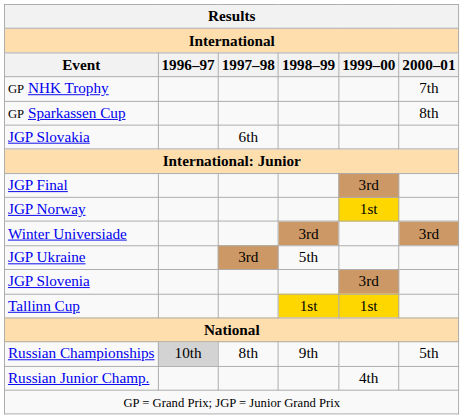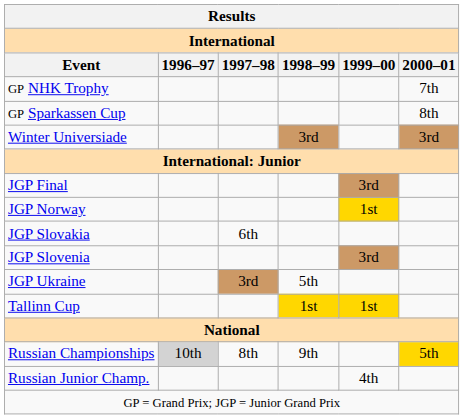 <table class="wikitable" style="text-align:center">
 <tr>
 <th colspan=6 align=center><strong>Results</strong></th>
 </tr>
 <tr>
 <th style="background-color: #ffdead; " colspan=6 align=center><strong>International</strong></th>
 </tr>
 <tr>
 <th>Event</th>
 <th>1996–97</th>
 <th>1997–98</th>
 <th>1998–99</th>
 <th>1999–00</th>
 <th>2000–01</th>
 </tr>
 <tr>
 <td align=left><small>GP</small> <a href='#'>NHK Trophy</a></td>
 <td></td>
 <td></td>
 <td></td>
 <td></td>
 <td>7th</td>
 </tr>
 <tr>
 <td align=left><small>GP</small> <a href='#'>Sparkassen Cup</a></td>
 <td></td>
 <td></td>
 <td></td>
 <td></td>
 <td>8th</td>
 </tr>
 <tr>
-<td align=left><a href='#'>JGP Slovakia</a></td>
-<td></td>
-<td>6th</td>
+<td align=left><a href='#'>Winter Universiade</a></td>
 <td></td>
 <td></td>
+<td bgcolor=cc9966>3rd</td>
 <td></td>
+<td bgcolor=cc9966>3rd</td>
 </tr>
 <tr>
 <th style="background-color: #ffdead; " colspan=6 align=center><strong>International: Junior</strong></th>
 </tr>
 <tr>
 <td align=left><a href='#'>JGP Final</a></td>
 <td></td>
 <td></td>
 <td></td>
 <td bgcolor=cc9966>3rd</td>
 <td></td>
 </tr>
 <tr>
 <td align=left><a href='#'>JGP Norway</a></td>
 <td></td>
 <td></td>
 <td></td>
 <td bgcolor=gold>1st</td>
 <td></td>
 </tr>
 <tr>
-<td align=left><a href='#'>Winter Universiade</a></td>
+<td align=left><a href='#'>JGP Slovakia</a></td>
 <td></td>
+<td>6th</td>
 <td></td>
-<td bgcolor=cc9966>3rd</td>
-<td></td>
-<td bgcolor=cc9966>3rd</td>
-</tr>
-<tr>
-<td align=left><a href='#'>JGP Ukraine</a></td>
-<td></td>
-<td bgcolor=cc9966>3rd</td>
-<td>5th</td>
 <td></td>
 <td></td>
 </tr>
 <tr>
 <td align=left><a href='#'>JGP Slovenia</a></td>
 <td></td>
 <td></td>
 <td></td>
 <td bgcolor=cc9966>3rd</td>
+<td></td>
+</tr>
+<tr>
+<td align=left><a href='#'>JGP Ukraine</a></td>
+<td></td>
+<td bgcolor=cc9966>3rd</td>
+<td>5th</td>
+<td></td>
 <td></td>
 </tr>
 <tr>
 <td align=left><a href='#'>Tallinn Cup</a></td>
 <td></td>
 <td></td>
 <td bgcolor=gold>1st</td>
 <td bgcolor=gold>1st</td>
 <td></td>
 </tr>
 <tr>
 <th style="background-color: #ffdead; " colspan=6 align=center><strong>National</strong></th>
 </tr>
 <tr>
 <td align=left><a href='#'>Russian Championships</a></td>
 <td style="background: lightgrey;">10th</td>
 <td>8th</td>
 <td>9th</td>
 <td></td>
-<td>5th</td>
+<td style="background: gold;">5th</td>
 </tr>
 <tr>
 <td align=left><a href='#'>Russian Junior Champ.</a></td>
 <td></td>
 <td></td>
 <td></td>
 <td>4th</td>
 <td></td>
 </tr>
 <tr>
 <td colspan=6 align=center><small> GP = Grand Prix; JGP = Junior Grand Prix </small></td>
 </tr>
 </table>
